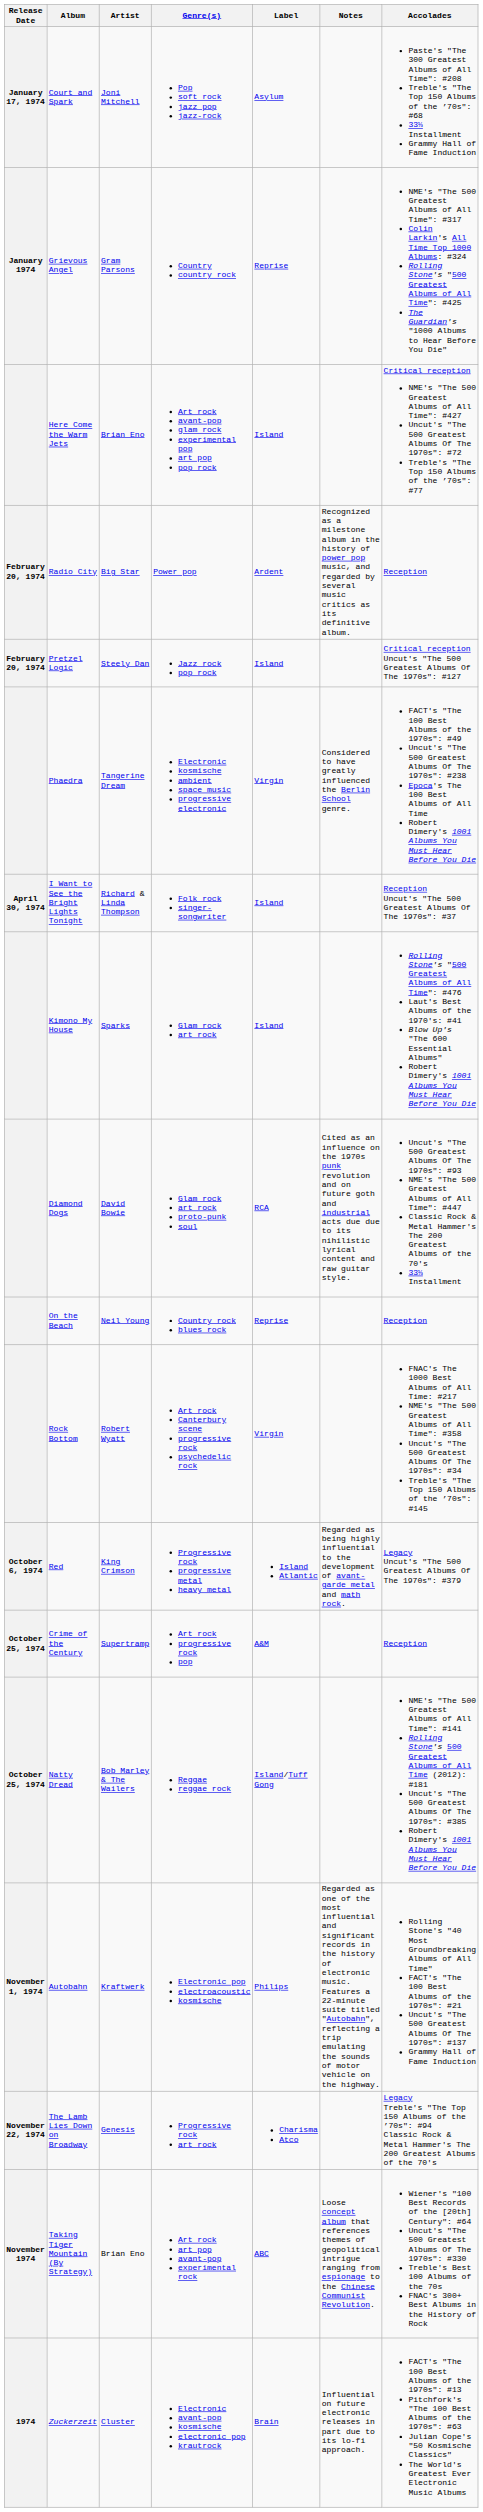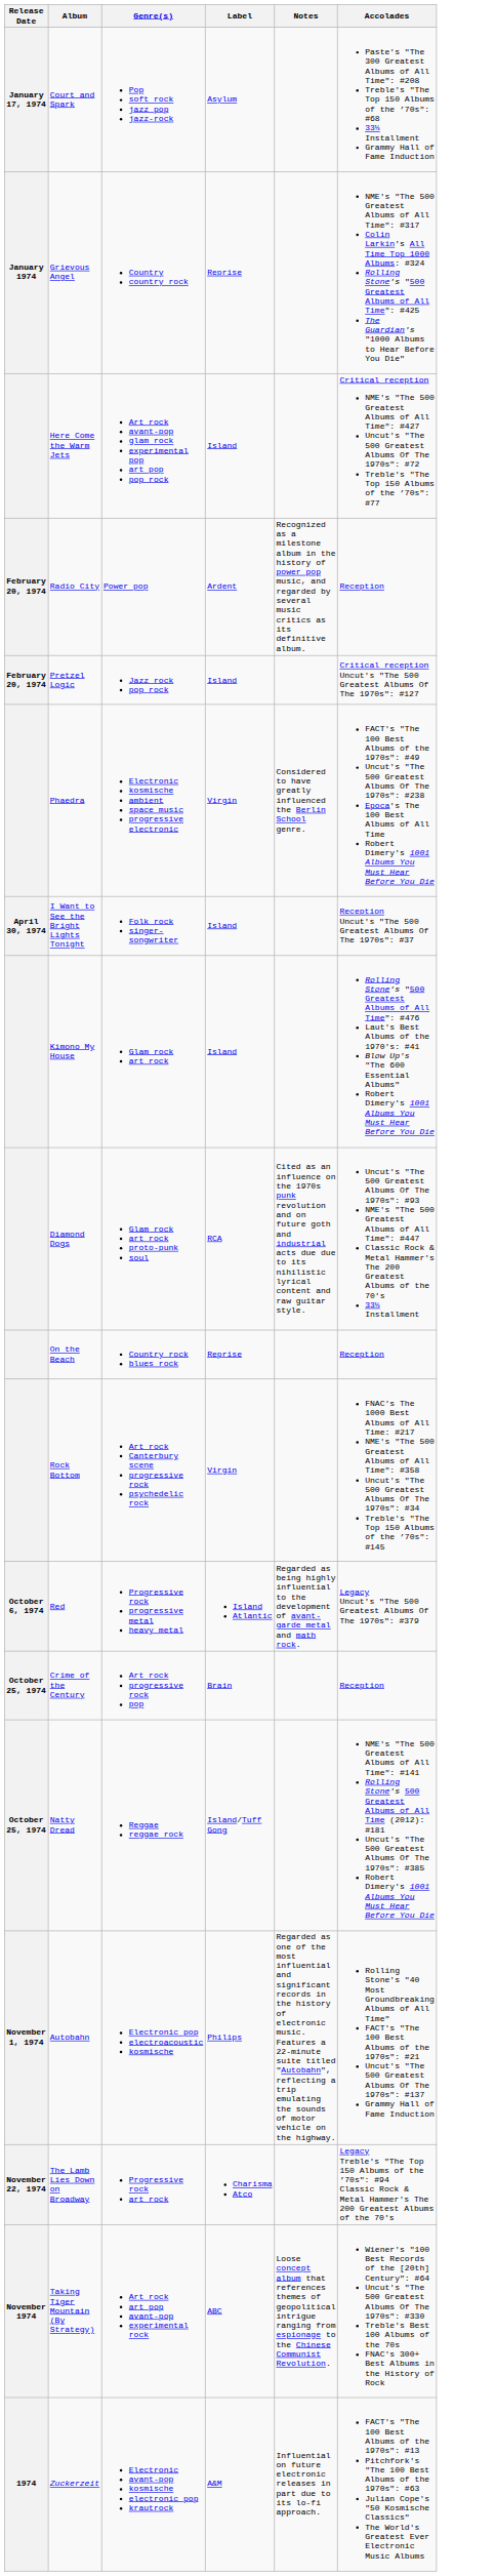 <table class="wikitable sortable sticky-header" width="auto">
 <tr>
 <th scope="col">Release Date</th>
 <th scope="col">Album</th>
-<th>Artist</th>
 <th scope="col"><a href='#'>Genre(s)</a></th>
 <th scope="col">Label</th>
 <th>Notes</th>
 <th scope="col" class="unsortable">Accolades</th>
 </tr>
 <tr>
 <th>January 17, 1974</th>
 <td><a href='#'>Court and Spark</a></td>
-<td><a href='#'>Joni Mitchell</a></td>
 <td><br><ul><li><a href='#'>Pop</a></li><li><a href='#'>soft rock</a></li><li><a href='#'>jazz pop</a></li><li><a href='#'>jazz-rock</a></li></ul></td>
 <td><a href='#'>Asylum</a></td>
 <td></td>
 <td><br><ul><li>Paste's "The 300 Greatest Albums of All Time": #208</li><li>Treble's "The Top 150 Albums of the ’70s": #68</li><li><a href='#'>33⅓</a> Installment</li><li>Grammy Hall of Fame Induction</li></ul></td>
 </tr>
 <tr>
 <th>January 1974</th>
 <td><a href='#'>Grievous Angel</a></td>
-<td><a href='#'>Gram Parsons</a></td>
 <td><br><ul><li><a href='#'>Country</a></li><li><a href='#'>country rock</a></li></ul></td>
 <td><a href='#'>Reprise</a></td>
 <td></td>
 <td><br><ul><li>NME's "The 500 Greatest Albums of All Time": #317</li><li><a href='#'>Colin Larkin</a>'s <a href='#'>All Time Top 1000 Albums</a>: #324</li><li><em><a href='#'>Rolling Stone</a>'s</em> "<a href='#'>500 Greatest Albums of All Time</a>": #425</li><li><em><a href='#'>The Guardian</a>'s</em> "1000 Albums to Hear Before You Die"</li></ul></td>
 </tr>
 <tr>
 <th></th>
 <td><a href='#'>Here Come the Warm Jets</a></td>
-<td><a href='#'>Brian Eno</a></td>
 <td><br><ul><li><a href='#'>Art rock</a></li><li><a href='#'>avant-pop</a></li><li><a href='#'>glam rock</a></li><li><a href='#'>experimental pop</a></li><li><a href='#'>art pop</a></li><li><a href='#'>pop rock</a></li></ul></td>
 <td><a href='#'>Island</a></td>
 <td></td>
 <td><a href='#'>Critical reception</a><br><ul><li>NME's "The 500 Greatest Albums of All Time": #427</li><li>Uncut's "The 500 Greatest Albums Of The 1970s": #72</li><li>Treble's "The Top 150 Albums of the ’70s": #77</li></ul></td>
 </tr>
 <tr>
 <th>February 20, 1974</th>
 <td><a href='#'>Radio City</a></td>
-<td><a href='#'>Big Star</a></td>
 <td><a href='#'>Power pop</a></td>
 <td><a href='#'>Ardent</a></td>
 <td>Recognized as a milestone album in the history of <a href='#'>power pop</a> music, and regarded by several music critics as its definitive album.</td>
 <td><a href='#'>Reception</a></td>
 </tr>
 <tr>
 <th>February 20, 1974</th>
 <td><a href='#'>Pretzel Logic</a></td>
-<td><a href='#'>Steely Dan</a></td>
 <td><br><ul><li><a href='#'>Jazz rock</a></li><li><a href='#'>pop rock</a></li></ul></td>
 <td><a href='#'>Island</a></td>
 <td></td>
 <td><a href='#'>Critical reception</a><br>Uncut's "The 500 Greatest Albums Of The 1970s": #127</td>
 </tr>
 <tr>
 <th></th>
 <td><a href='#'>Phaedra</a></td>
-<td><a href='#'>Tangerine Dream</a></td>
 <td><br><ul><li><a href='#'>Electronic</a></li><li><a href='#'>kosmische</a></li><li><a href='#'>ambient</a></li><li><a href='#'>space music</a></li><li><a href='#'>progressive electronic</a></li></ul></td>
 <td><a href='#'>Virgin</a></td>
 <td>Considered to have greatly influenced the <a href='#'>Berlin School</a> genre.</td>
 <td><br><ul><li>FACT's "The 100 Best Albums of the 1970s": #49</li><li>Uncut's "The 500 Greatest Albums Of The 1970s": #238</li><li><a href='#'>Epoca</a>'s The 100 Best Albums of All Time</li><li>Robert Dimery's <em><a href='#'>1001 Albums You Must Hear Before You Die</a></em></li></ul></td>
 </tr>
 <tr>
 <th>April 30, 1974</th>
 <td><a href='#'>I Want to See the Bright Lights Tonight</a></td>
-<td><a href='#'>Richard</a> & <a href='#'>Linda Thompson</a></td>
 <td><br><ul><li><a href='#'>Folk rock</a></li><li><a href='#'>singer-songwriter</a></li></ul></td>
 <td><a href='#'>Island</a></td>
 <td></td>
 <td><a href='#'>Reception</a><br>Uncut's "The 500 Greatest Albums Of The 1970s": #37</td>
 </tr>
 <tr>
 <th></th>
 <td><a href='#'>Kimono My House</a></td>
-<td><a href='#'>Sparks</a></td>
 <td><br><ul><li><a href='#'>Glam rock</a></li><li><a href='#'>art rock</a></li></ul></td>
 <td><a href='#'>Island</a></td>
 <td></td>
 <td><br><ul><li><em><a href='#'>Rolling Stone</a>'s</em> "<a href='#'>500 Greatest Albums of All Time</a>": #476</li><li>Laut's Best Albums of the 1970's: #41</li><li><em>Blow Up's</em> "The 600 Essential Albums"</li><li>Robert Dimery's <em><a href='#'>1001 Albums You Must Hear Before You Die</a></em></li></ul></td>
 </tr>
 <tr>
 <th></th>
 <td><a href='#'>Diamond Dogs</a></td>
-<td><a href='#'>David Bowie</a></td>
 <td><br><ul><li><a href='#'>Glam rock</a></li><li><a href='#'>art rock</a></li><li><a href='#'>proto-punk</a></li><li><a href='#'>soul</a></li></ul></td>
 <td><a href='#'>RCA</a></td>
 <td>Cited as an influence on the 1970s <a href='#'>punk</a> revolution and on future goth and <a href='#'>industrial</a> acts due due to its nihilistic lyrical content and raw guitar style.</td>
 <td><br><ul><li>Uncut's "The 500 Greatest Albums Of The 1970s": #93</li><li>NME's "The 500 Greatest Albums of All Time": #447</li><li>Classic Rock & Metal Hammer's The 200 Greatest Albums of the 70's</li><li><a href='#'>33⅓</a> Installment</li></ul></td>
 </tr>
 <tr>
 <th></th>
 <td><a href='#'>On the Beach</a></td>
-<td><a href='#'>Neil Young</a></td>
 <td><br><ul><li><a href='#'>Country rock</a></li><li><a href='#'>blues rock</a></li></ul></td>
 <td><a href='#'>Reprise</a></td>
 <td></td>
 <td><a href='#'>Reception</a></td>
 </tr>
 <tr>
 <th></th>
 <td><a href='#'>Rock Bottom</a></td>
-<td><a href='#'>Robert Wyatt</a></td>
 <td><br><ul><li><a href='#'>Art rock</a></li><li><a href='#'>Canterbury scene</a></li><li><a href='#'>progressive rock</a></li><li><a href='#'>psychedelic rock</a></li></ul></td>
 <td><a href='#'>Virgin</a></td>
 <td></td>
 <td><br><ul><li>FNAC's The 1000 Best Albums of All Time: #217</li><li>NME's "The 500 Greatest Albums of All Time": #358</li><li>Uncut's "The 500 Greatest Albums Of The 1970s": #34</li><li>Treble's "The Top 150 Albums of the ’70s": #145</li></ul></td>
 </tr>
 <tr>
 <th>October 6, 1974</th>
 <td><a href='#'>Red</a></td>
-<td><a href='#'>King Crimson</a></td>
 <td><br><ul><li><a href='#'>Progressive rock</a></li><li><a href='#'>progressive metal</a></li><li><a href='#'>heavy metal</a></li></ul></td>
 <td><br><ul><li><a href='#'>Island</a></li><li><a href='#'>Atlantic</a></li></ul></td>
 <td>Regarded as being highly influential to the development of <a href='#'>avant-garde metal</a> and <a href='#'>math rock</a>.</td>
 <td><a href='#'>Legacy</a><br>Uncut's "The 500 Greatest Albums Of The 1970s": #379</td>
 </tr>
 <tr>
 <th>October 25, 1974</th>
 <td><a href='#'>Crime of the Century</a></td>
-<td><a href='#'>Supertramp</a></td>
 <td><br><ul><li><a href='#'>Art rock</a></li><li><a href='#'>progressive rock</a></li><li><a href='#'>pop</a></li></ul></td>
-<td><a href='#'>A&M</a></td>
+<td><a href='#'>Brain</a></td>
 <td></td>
 <td><a href='#'>Reception</a></td>
 </tr>
 <tr>
 <th>October 25, 1974</th>
 <td><a href='#'>Natty Dread</a></td>
-<td><a href='#'>Bob Marley & The Wailers</a></td>
 <td><br><ul><li><a href='#'>Reggae</a></li><li><a href='#'>reggae rock</a></li></ul></td>
 <td><a href='#'>Island</a>/<a href='#'>Tuff Gong</a></td>
 <td></td>
 <td><br><ul><li>NME's "The 500 Greatest Albums of All Time": #141</li><li><em><a href='#'>Rolling Stone</a>'s</em> <a href='#'>500 Greatest Albums of All Time</a> (2012): #181</li><li>Uncut's "The 500 Greatest Albums Of The 1970s": #385</li><li>Robert Dimery's <em><a href='#'>1001 Albums You Must Hear Before You Die</a></em></li></ul></td>
 </tr>
 <tr>
 <th>November 1, 1974</th>
 <td><a href='#'>Autobahn</a></td>
-<td><a href='#'>Kraftwerk</a></td>
 <td><br><ul><li><a href='#'>Electronic pop</a></li><li><a href='#'>electroacoustic</a></li><li><a href='#'>kosmische</a></li></ul></td>
 <td><a href='#'>Philips</a></td>
 <td>Regarded as one of the most influential and significant records in the history of electronic music. Features a 22-minute suite titled "<a href='#'>Autobahn</a>", reflecting a trip emulating the sounds of motor vehicle on the highway.</td>
 <td><br><ul><li>Rolling Stone's "40 Most Groundbreaking Albums of All Time"</li><li>FACT's "The 100 Best Albums of the 1970s": #21</li><li>Uncut's "The 500 Greatest Albums Of The 1970s": #137</li><li>Grammy Hall of Fame Induction</li></ul></td>
 </tr>
 <tr>
 <th>November 22, 1974</th>
 <td><a href='#'>The Lamb Lies Down on Broadway</a></td>
-<td><a href='#'>Genesis</a></td>
 <td><br><ul><li><a href='#'>Progressive rock</a></li><li><a href='#'>art rock</a></li></ul></td>
 <td><br><ul><li><a href='#'>Charisma</a></li><li><a href='#'>Atco</a></li></ul></td>
 <td></td>
 <td><a href='#'>Legacy</a><br>Treble's "The Top 150 Albums of the ’70s": #94<br>Classic Rock & Metal Hammer's The 200 Greatest Albums of the 70's</td>
 </tr>
 <tr>
 <th>November 1974</th>
 <td><a href='#'>Taking Tiger Mountain (By Strategy)</a></td>
-<td>Brian Eno</td>
 <td><br><ul><li><a href='#'>Art rock</a></li><li><a href='#'>art pop</a></li><li><a href='#'>avant-pop</a></li><li><a href='#'>experimental rock</a></li></ul></td>
 <td><a href='#'>ABC</a></td>
 <td>Loose <a href='#'>concept album</a> that references themes of geopolitical intrigue ranging from <a href='#'>espionage</a> to the <a href='#'>Chinese Communist Revolution</a>.</td>
 <td><br><ul><li>Wiener's "100 Best Records of the [20th] Century": #64</li><li>Uncut's "The 500 Greatest Albums Of The 1970s": #330</li><li>Treble's Best 100 Albums of the 70s</li><li>FNAC's 300+ Best Albums in the History of Rock</li></ul></td>
 </tr>
 <tr>
 <th>1974</th>
 <td><em><a href='#'>Zuckerzeit</a></em></td>
-<td><a href='#'>Cluster</a></td>
 <td><br><ul><li><a href='#'>Electronic</a></li><li><a href='#'>avant-pop</a></li><li><a href='#'>kosmische</a></li><li><a href='#'>electronic pop</a></li><li><a href='#'>krautrock</a></li></ul></td>
-<td><a href='#'>Brain</a></td>
+<td><a href='#'>A&M</a></td>
 <td>Influential on future electronic releases in part due to its lo-fi approach.</td>
 <td><br><ul><li>FACT's "The 100 Best Albums of the 1970s": #13</li><li>Pitchfork's "The 100 Best Albums of the 1970s": #63</li><li>Julian Cope's "50 Kosmische Classics"</li><li>The World's Greatest Ever Electronic Music Albums</li></ul></td>
 </tr>
 </table>
